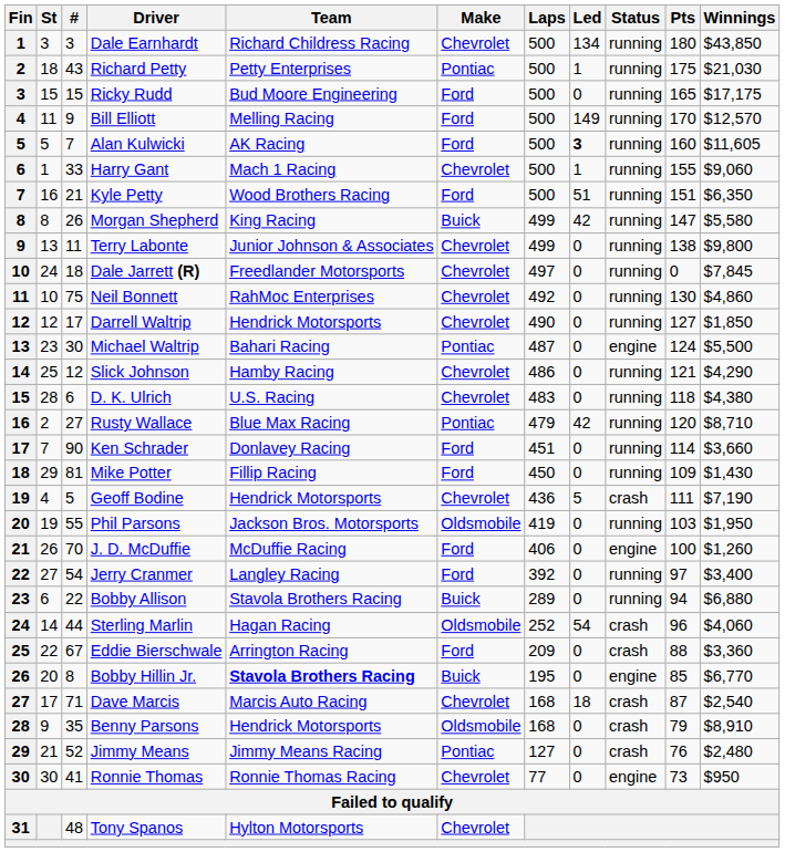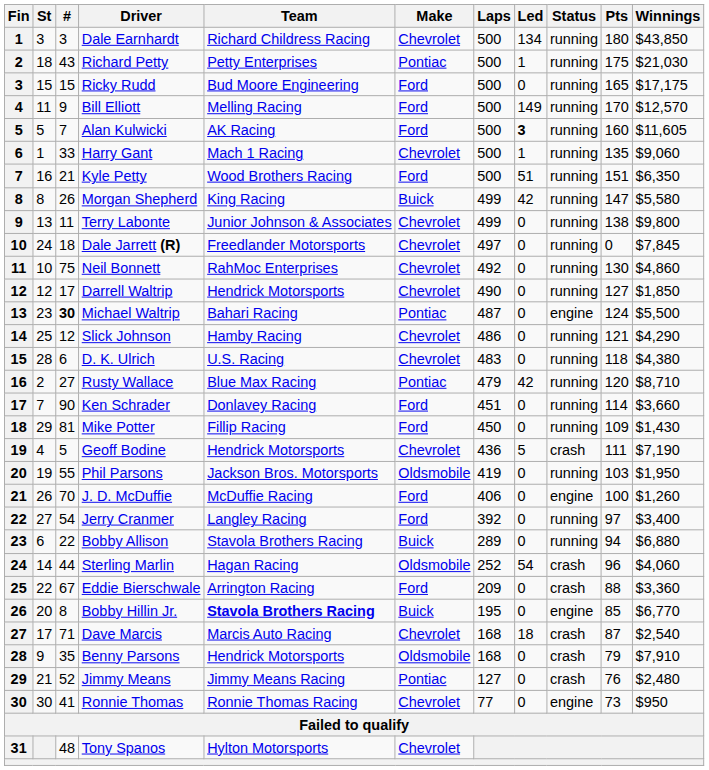 <table class="wikitable" style="font-size:95%">
 <tr>
 <th>Fin</th>
 <th>St</th>
 <th>#</th>
 <th>Driver</th>
 <th>Team</th>
 <th>Make</th>
 <th>Laps</th>
 <th>Led</th>
 <th>Status</th>
 <th>Pts</th>
 <th>Winnings</th>
 </tr>
 <tr>
 <th>1</th>
 <td>3</td>
 <td>3</td>
 <td><a href='#'>Dale Earnhardt</a></td>
 <td><a href='#'>Richard Childress Racing</a></td>
 <td><a href='#'>Chevrolet</a></td>
 <td>500</td>
 <td>134</td>
 <td>running</td>
 <td>180</td>
 <td>$43,850</td>
 </tr>
 <tr>
 <th>2</th>
 <td>18</td>
 <td>43</td>
 <td><a href='#'>Richard Petty</a></td>
 <td><a href='#'>Petty Enterprises</a></td>
 <td><a href='#'>Pontiac</a></td>
 <td>500</td>
 <td>1</td>
 <td>running</td>
 <td>175</td>
 <td>$21,030</td>
 </tr>
 <tr>
 <th>3</th>
 <td>15</td>
 <td>15</td>
 <td><a href='#'>Ricky Rudd</a></td>
 <td><a href='#'>Bud Moore Engineering</a></td>
 <td><a href='#'>Ford</a></td>
 <td>500</td>
 <td>0</td>
 <td>running</td>
 <td>165</td>
 <td>$17,175</td>
 </tr>
 <tr>
 <th>4</th>
 <td>11</td>
 <td>9</td>
 <td><a href='#'>Bill Elliott</a></td>
 <td><a href='#'>Melling Racing</a></td>
 <td><a href='#'>Ford</a></td>
 <td>500</td>
 <td>149</td>
 <td>running</td>
 <td>170</td>
 <td>$12,570</td>
 </tr>
 <tr>
 <th>5</th>
 <td>5</td>
 <td>7</td>
 <td><a href='#'>Alan Kulwicki</a></td>
 <td><a href='#'>AK Racing</a></td>
 <td><a href='#'>Ford</a></td>
 <td>500</td>
 <td><strong>3</strong></td>
 <td>running</td>
 <td>160</td>
 <td>$11,605</td>
 </tr>
 <tr>
 <th>6</th>
 <td>1</td>
 <td>33</td>
 <td><a href='#'>Harry Gant</a></td>
 <td><a href='#'>Mach 1 Racing</a></td>
 <td><a href='#'>Chevrolet</a></td>
 <td>500</td>
 <td>1</td>
 <td>running</td>
-<td>155</td>
+<td>135</td>
 <td>$9,060</td>
 </tr>
 <tr>
 <th>7</th>
 <td>16</td>
 <td>21</td>
 <td><a href='#'>Kyle Petty</a></td>
 <td><a href='#'>Wood Brothers Racing</a></td>
 <td><a href='#'>Ford</a></td>
 <td>500</td>
 <td>51</td>
 <td>running</td>
 <td>151</td>
 <td>$6,350</td>
 </tr>
 <tr>
 <th>8</th>
 <td>8</td>
 <td>26</td>
 <td><a href='#'>Morgan Shepherd</a></td>
 <td><a href='#'>King Racing</a></td>
 <td><a href='#'>Buick</a></td>
 <td>499</td>
 <td>42</td>
 <td>running</td>
 <td>147</td>
 <td>$5,580</td>
 </tr>
 <tr>
 <th>9</th>
 <td>13</td>
 <td>11</td>
 <td><a href='#'>Terry Labonte</a></td>
 <td><a href='#'>Junior Johnson & Associates</a></td>
 <td><a href='#'>Chevrolet</a></td>
 <td>499</td>
 <td>0</td>
 <td>running</td>
 <td>138</td>
 <td>$9,800</td>
 </tr>
 <tr>
 <th>10</th>
 <td>24</td>
 <td>18</td>
 <td><a href='#'>Dale Jarrett</a> <strong>(R)</strong></td>
 <td><a href='#'>Freedlander Motorsports</a></td>
 <td><a href='#'>Chevrolet</a></td>
 <td>497</td>
 <td>0</td>
 <td>running</td>
 <td>0</td>
 <td>$7,845</td>
 </tr>
 <tr>
 <th>11</th>
 <td>10</td>
 <td>75</td>
 <td><a href='#'>Neil Bonnett</a></td>
 <td><a href='#'>RahMoc Enterprises</a></td>
 <td><a href='#'>Chevrolet</a></td>
 <td>492</td>
 <td>0</td>
 <td>running</td>
 <td>130</td>
 <td>$4,860</td>
 </tr>
 <tr>
 <th>12</th>
 <td>12</td>
 <td>17</td>
 <td><a href='#'>Darrell Waltrip</a></td>
 <td><a href='#'>Hendrick Motorsports</a></td>
 <td><a href='#'>Chevrolet</a></td>
 <td>490</td>
 <td>0</td>
 <td>running</td>
 <td>127</td>
 <td>$1,850</td>
 </tr>
 <tr>
 <th>13</th>
 <td>23</td>
-<td>30</td>
+<td><strong>30</strong></td>
 <td><a href='#'>Michael Waltrip</a></td>
 <td><a href='#'>Bahari Racing</a></td>
 <td><a href='#'>Pontiac</a></td>
 <td>487</td>
 <td>0</td>
 <td>engine</td>
 <td>124</td>
 <td>$5,500</td>
 </tr>
 <tr>
 <th>14</th>
 <td>25</td>
 <td>12</td>
 <td><a href='#'>Slick Johnson</a></td>
 <td><a href='#'>Hamby Racing</a></td>
 <td><a href='#'>Chevrolet</a></td>
 <td>486</td>
 <td>0</td>
 <td>running</td>
 <td>121</td>
 <td>$4,290</td>
 </tr>
 <tr>
 <th>15</th>
 <td>28</td>
 <td>6</td>
 <td><a href='#'>D. K. Ulrich</a></td>
 <td><a href='#'>U.S. Racing</a></td>
 <td><a href='#'>Chevrolet</a></td>
 <td>483</td>
 <td>0</td>
 <td>running</td>
 <td>118</td>
 <td>$4,380</td>
 </tr>
 <tr>
 <th>16</th>
 <td>2</td>
 <td>27</td>
 <td><a href='#'>Rusty Wallace</a></td>
 <td><a href='#'>Blue Max Racing</a></td>
 <td><a href='#'>Pontiac</a></td>
 <td>479</td>
 <td>42</td>
 <td>running</td>
 <td>120</td>
 <td>$8,710</td>
 </tr>
 <tr>
 <th>17</th>
 <td>7</td>
 <td>90</td>
 <td><a href='#'>Ken Schrader</a></td>
 <td><a href='#'>Donlavey Racing</a></td>
 <td><a href='#'>Ford</a></td>
 <td>451</td>
 <td>0</td>
 <td>running</td>
 <td>114</td>
 <td>$3,660</td>
 </tr>
 <tr>
 <th>18</th>
 <td>29</td>
 <td>81</td>
 <td><a href='#'>Mike Potter</a></td>
 <td><a href='#'>Fillip Racing</a></td>
 <td><a href='#'>Ford</a></td>
 <td>450</td>
 <td>0</td>
 <td>running</td>
 <td>109</td>
 <td>$1,430</td>
 </tr>
 <tr>
 <th>19</th>
 <td>4</td>
 <td>5</td>
 <td><a href='#'>Geoff Bodine</a></td>
 <td><a href='#'>Hendrick Motorsports</a></td>
 <td><a href='#'>Chevrolet</a></td>
 <td>436</td>
 <td>5</td>
 <td>crash</td>
 <td>111</td>
 <td>$7,190</td>
 </tr>
 <tr>
 <th>20</th>
 <td>19</td>
 <td>55</td>
 <td><a href='#'>Phil Parsons</a></td>
 <td><a href='#'>Jackson Bros. Motorsports</a></td>
 <td><a href='#'>Oldsmobile</a></td>
 <td>419</td>
 <td>0</td>
 <td>running</td>
 <td>103</td>
 <td>$1,950</td>
 </tr>
 <tr>
 <th>21</th>
 <td>26</td>
 <td>70</td>
 <td><a href='#'>J. D. McDuffie</a></td>
 <td><a href='#'>McDuffie Racing</a></td>
 <td><a href='#'>Ford</a></td>
 <td>406</td>
 <td>0</td>
 <td>engine</td>
 <td>100</td>
 <td>$1,260</td>
 </tr>
 <tr>
 <th>22</th>
 <td>27</td>
 <td>54</td>
 <td><a href='#'>Jerry Cranmer</a></td>
 <td><a href='#'>Langley Racing</a></td>
 <td><a href='#'>Ford</a></td>
 <td>392</td>
 <td>0</td>
 <td>running</td>
 <td>97</td>
 <td>$3,400</td>
 </tr>
 <tr>
 <th>23</th>
 <td>6</td>
 <td>22</td>
 <td><a href='#'>Bobby Allison</a></td>
 <td><a href='#'>Stavola Brothers Racing</a></td>
 <td><a href='#'>Buick</a></td>
 <td>289</td>
 <td>0</td>
 <td>running</td>
 <td>94</td>
 <td>$6,880</td>
 </tr>
 <tr>
 <th>24</th>
 <td>14</td>
 <td>44</td>
 <td><a href='#'>Sterling Marlin</a></td>
 <td><a href='#'>Hagan Racing</a></td>
 <td><a href='#'>Oldsmobile</a></td>
 <td>252</td>
 <td>54</td>
 <td>crash</td>
 <td>96</td>
 <td>$4,060</td>
 </tr>
 <tr>
 <th>25</th>
 <td>22</td>
 <td>67</td>
 <td><a href='#'>Eddie Bierschwale</a></td>
 <td><a href='#'>Arrington Racing</a></td>
 <td><a href='#'>Ford</a></td>
 <td>209</td>
 <td>0</td>
 <td>crash</td>
 <td>88</td>
 <td>$3,360</td>
 </tr>
 <tr>
 <th>26</th>
 <td>20</td>
 <td>8</td>
 <td><a href='#'>Bobby Hillin Jr.</a></td>
 <td><strong><a href='#'>Stavola Brothers Racing</a></strong></td>
 <td><a href='#'>Buick</a></td>
 <td>195</td>
 <td>0</td>
 <td>engine</td>
 <td>85</td>
 <td>$6,770</td>
 </tr>
 <tr>
 <th>27</th>
 <td>17</td>
 <td>71</td>
 <td><a href='#'>Dave Marcis</a></td>
 <td><a href='#'>Marcis Auto Racing</a></td>
 <td><a href='#'>Chevrolet</a></td>
 <td>168</td>
 <td>18</td>
 <td>crash</td>
 <td>87</td>
 <td>$2,540</td>
 </tr>
 <tr>
 <th>28</th>
 <td>9</td>
 <td>35</td>
 <td><a href='#'>Benny Parsons</a></td>
 <td><a href='#'>Hendrick Motorsports</a></td>
 <td><a href='#'>Oldsmobile</a></td>
 <td>168</td>
 <td>0</td>
 <td>crash</td>
 <td>79</td>
-<td>$8,910</td>
+<td>$7,910</td>
 </tr>
 <tr>
 <th>29</th>
 <td>21</td>
 <td>52</td>
 <td><a href='#'>Jimmy Means</a></td>
 <td><a href='#'>Jimmy Means Racing</a></td>
 <td><a href='#'>Pontiac</a></td>
 <td>127</td>
 <td>0</td>
 <td>crash</td>
 <td>76</td>
 <td>$2,480</td>
 </tr>
 <tr>
 <th>30</th>
 <td>30</td>
 <td>41</td>
 <td><a href='#'>Ronnie Thomas</a></td>
 <td><a href='#'>Ronnie Thomas Racing</a></td>
 <td><a href='#'>Chevrolet</a></td>
 <td>77</td>
 <td>0</td>
 <td>engine</td>
 <td>73</td>
 <td>$950</td>
 </tr>
 <tr>
 <th colspan="11">Failed to qualify</th>
 </tr>
 <tr>
 <th>31</th>
 <th></th>
 <td>48</td>
 <td><a href='#'>Tony Spanos</a></td>
 <td><a href='#'>Hylton Motorsports</a></td>
 <td><a href='#'>Chevrolet</a></td>
 <th colspan="5"></th>
 </tr>
 <tr>
 <th colspan="11"></th>
 </tr>
 </table>
